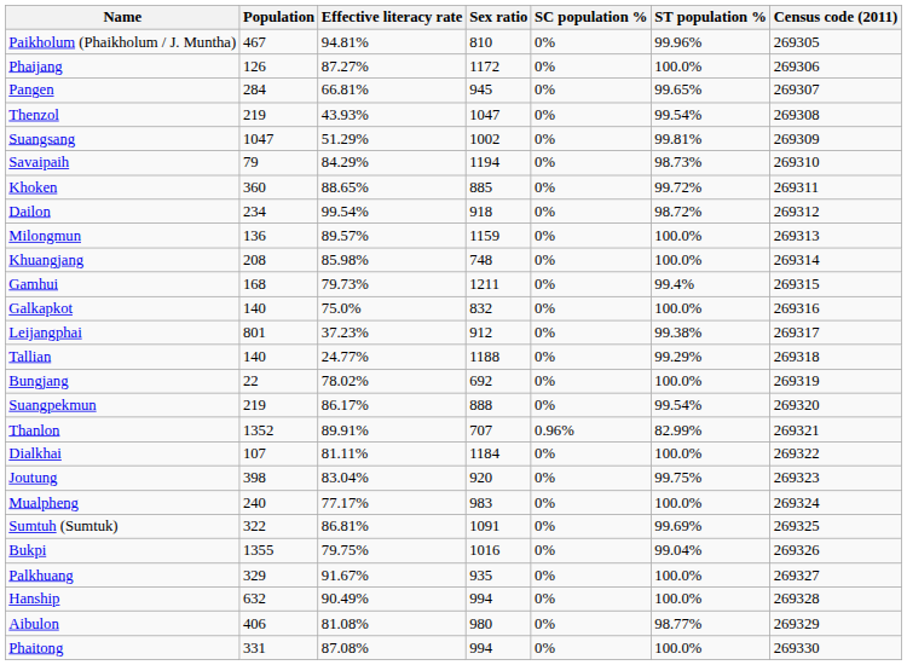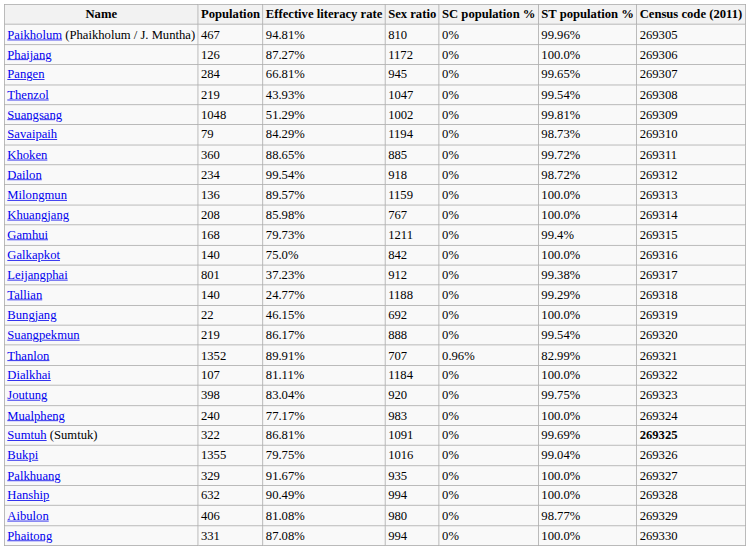 <table class="wikitable sortable">
 <tr>
 <th>Name</th>
 <th>Population</th>
 <th>Effective literacy rate</th>
 <th>Sex ratio</th>
 <th>SC population %</th>
 <th>ST population %</th>
 <th>Census code (2011)</th>
 </tr>
 <tr>
 <td><a href='#'>Paikholum</a> (Phaikholum / J. Muntha)</td>
 <td>467</td>
 <td>94.81%</td>
 <td>810</td>
 <td>0%</td>
 <td>99.96%</td>
 <td>269305</td>
 </tr>
 <tr>
 <td><a href='#'>Phaijang</a></td>
 <td>126</td>
 <td>87.27%</td>
 <td>1172</td>
 <td>0%</td>
 <td>100.0%</td>
 <td>269306</td>
 </tr>
 <tr>
 <td><a href='#'>Pangen</a></td>
 <td>284</td>
 <td>66.81%</td>
 <td>945</td>
 <td>0%</td>
 <td>99.65%</td>
 <td>269307</td>
 </tr>
 <tr>
 <td><a href='#'>Thenzol</a></td>
 <td>219</td>
 <td>43.93%</td>
 <td>1047</td>
 <td>0%</td>
 <td>99.54%</td>
 <td>269308</td>
 </tr>
 <tr>
 <td><a href='#'>Suangsang</a></td>
-<td>1047</td>
+<td>1048</td>
 <td>51.29%</td>
 <td>1002</td>
 <td>0%</td>
 <td>99.81%</td>
 <td>269309</td>
 </tr>
 <tr>
 <td><a href='#'>Savaipaih</a></td>
 <td>79</td>
 <td>84.29%</td>
 <td>1194</td>
 <td>0%</td>
 <td>98.73%</td>
 <td>269310</td>
 </tr>
 <tr>
 <td><a href='#'>Khoken</a></td>
 <td>360</td>
 <td>88.65%</td>
 <td>885</td>
 <td>0%</td>
 <td>99.72%</td>
 <td>269311</td>
 </tr>
 <tr>
 <td><a href='#'>Dailon</a></td>
 <td>234</td>
 <td>99.54%</td>
 <td>918</td>
 <td>0%</td>
 <td>98.72%</td>
 <td>269312</td>
 </tr>
 <tr>
 <td><a href='#'>Milongmun</a></td>
 <td>136</td>
 <td>89.57%</td>
 <td>1159</td>
 <td>0%</td>
 <td>100.0%</td>
 <td>269313</td>
 </tr>
 <tr>
 <td><a href='#'>Khuangjang</a></td>
 <td>208</td>
 <td>85.98%</td>
-<td>748</td>
+<td>767</td>
 <td>0%</td>
 <td>100.0%</td>
 <td>269314</td>
 </tr>
 <tr>
 <td><a href='#'>Gamhui</a></td>
 <td>168</td>
 <td>79.73%</td>
 <td>1211</td>
 <td>0%</td>
 <td>99.4%</td>
 <td>269315</td>
 </tr>
 <tr>
 <td><a href='#'>Galkapkot</a></td>
 <td>140</td>
 <td>75.0%</td>
-<td>832</td>
+<td>842</td>
 <td>0%</td>
 <td>100.0%</td>
 <td>269316</td>
 </tr>
 <tr>
 <td><a href='#'>Leijangphai</a></td>
 <td>801</td>
 <td>37.23%</td>
 <td>912</td>
 <td>0%</td>
 <td>99.38%</td>
 <td>269317</td>
 </tr>
 <tr>
 <td><a href='#'>Tallian</a></td>
 <td>140</td>
 <td>24.77%</td>
 <td>1188</td>
 <td>0%</td>
 <td>99.29%</td>
 <td>269318</td>
 </tr>
 <tr>
 <td><a href='#'>Bungjang</a></td>
 <td>22</td>
-<td>78.02%</td>
+<td>46.15%</td>
 <td>692</td>
 <td>0%</td>
 <td>100.0%</td>
 <td>269319</td>
 </tr>
 <tr>
 <td><a href='#'>Suangpekmun</a></td>
 <td>219</td>
 <td>86.17%</td>
 <td>888</td>
 <td>0%</td>
 <td>99.54%</td>
 <td>269320</td>
 </tr>
 <tr>
 <td><a href='#'>Thanlon</a></td>
 <td>1352</td>
 <td>89.91%</td>
 <td>707</td>
 <td>0.96%</td>
 <td>82.99%</td>
 <td>269321</td>
 </tr>
 <tr>
 <td><a href='#'>Dialkhai</a></td>
 <td>107</td>
 <td>81.11%</td>
 <td>1184</td>
 <td>0%</td>
 <td>100.0%</td>
 <td>269322</td>
 </tr>
 <tr>
 <td><a href='#'>Joutung</a></td>
 <td>398</td>
 <td>83.04%</td>
 <td>920</td>
 <td>0%</td>
 <td>99.75%</td>
 <td>269323</td>
 </tr>
 <tr>
 <td><a href='#'>Mualpheng</a></td>
 <td>240</td>
 <td>77.17%</td>
 <td>983</td>
 <td>0%</td>
 <td>100.0%</td>
 <td>269324</td>
 </tr>
 <tr>
 <td><a href='#'>Sumtuh</a> (Sumtuk)</td>
 <td>322</td>
 <td>86.81%</td>
 <td>1091</td>
 <td>0%</td>
 <td>99.69%</td>
-<td>269325</td>
+<td><strong>269325</strong></td>
 </tr>
 <tr>
 <td><a href='#'>Bukpi</a></td>
 <td>1355</td>
 <td>79.75%</td>
 <td>1016</td>
 <td>0%</td>
 <td>99.04%</td>
 <td>269326</td>
 </tr>
 <tr>
 <td><a href='#'>Palkhuang</a></td>
 <td>329</td>
 <td>91.67%</td>
 <td>935</td>
 <td>0%</td>
 <td>100.0%</td>
 <td>269327</td>
 </tr>
 <tr>
 <td><a href='#'>Hanship</a></td>
 <td>632</td>
 <td>90.49%</td>
 <td>994</td>
 <td>0%</td>
 <td>100.0%</td>
 <td>269328</td>
 </tr>
 <tr>
 <td><a href='#'>Aibulon</a></td>
 <td>406</td>
 <td>81.08%</td>
 <td>980</td>
 <td>0%</td>
 <td>98.77%</td>
 <td>269329</td>
 </tr>
 <tr>
 <td><a href='#'>Phaitong</a></td>
 <td>331</td>
 <td>87.08%</td>
 <td>994</td>
 <td>0%</td>
 <td>100.0%</td>
 <td>269330</td>
 </tr>
 </table>
